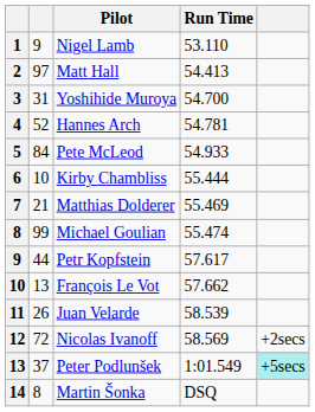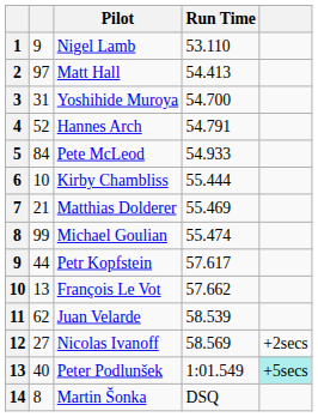 <table class="wikitable" style="font-size: 95%;">
 <tr>
 <th></th>
 <th></th>
 <th>Pilot</th>
 <th>Run Time</th>
 <th></th>
 </tr>
 <tr>
 <th>1</th>
 <td>9</td>
 <td> <a href='#'>Nigel Lamb</a></td>
 <td>53.110</td>
 <td></td>
 </tr>
 <tr>
 <th>2</th>
 <td>97</td>
 <td> <a href='#'>Matt Hall</a></td>
 <td>54.413</td>
 <td></td>
 </tr>
 <tr>
 <th>3</th>
 <td>31</td>
 <td> <a href='#'>Yoshihide Muroya</a></td>
 <td>54.700</td>
 <td></td>
 </tr>
 <tr>
 <th>4</th>
 <td>52</td>
 <td> <a href='#'>Hannes Arch</a></td>
-<td>54.781</td>
+<td>54.791</td>
 <td></td>
 </tr>
 <tr>
 <th>5</th>
 <td>84</td>
 <td> <a href='#'>Pete McLeod</a></td>
 <td>54.933</td>
 <td></td>
 </tr>
 <tr>
 <th>6</th>
 <td>10</td>
 <td> <a href='#'>Kirby Chambliss</a></td>
 <td>55.444</td>
 <td></td>
 </tr>
 <tr>
 <th>7</th>
 <td>21</td>
 <td> <a href='#'>Matthias Dolderer</a></td>
 <td>55.469</td>
 <td></td>
 </tr>
 <tr>
 <th>8</th>
 <td>99</td>
 <td> <a href='#'>Michael Goulian</a></td>
 <td>55.474</td>
 <td></td>
 </tr>
 <tr>
 <th>9</th>
 <td>44</td>
 <td> <a href='#'>Petr Kopfstein</a></td>
 <td>57.617</td>
 <td></td>
 </tr>
 <tr>
 <th>10</th>
 <td>13</td>
 <td> <a href='#'>François Le Vot</a></td>
 <td>57.662</td>
 <td></td>
 </tr>
 <tr>
 <th>11</th>
-<td>26</td>
+<td>62</td>
 <td> <a href='#'>Juan Velarde</a></td>
 <td>58.539</td>
 <td></td>
 </tr>
 <tr>
 <th>12</th>
-<td>72</td>
+<td>27</td>
 <td> <a href='#'>Nicolas Ivanoff</a></td>
 <td>58.569</td>
 <td>+2secs</td>
 </tr>
 <tr>
 <th>13</th>
-<td>37</td>
+<td>40</td>
 <td> <a href='#'>Peter Podlunšek</a></td>
 <td>1:01.549</td>
 <td style="background: paleturquoise;">+5secs</td>
 </tr>
 <tr>
 <th>14</th>
 <td>8</td>
 <td> <a href='#'>Martin Šonka</a></td>
 <td>DSQ</td>
 <td></td>
 </tr>
 </table>
